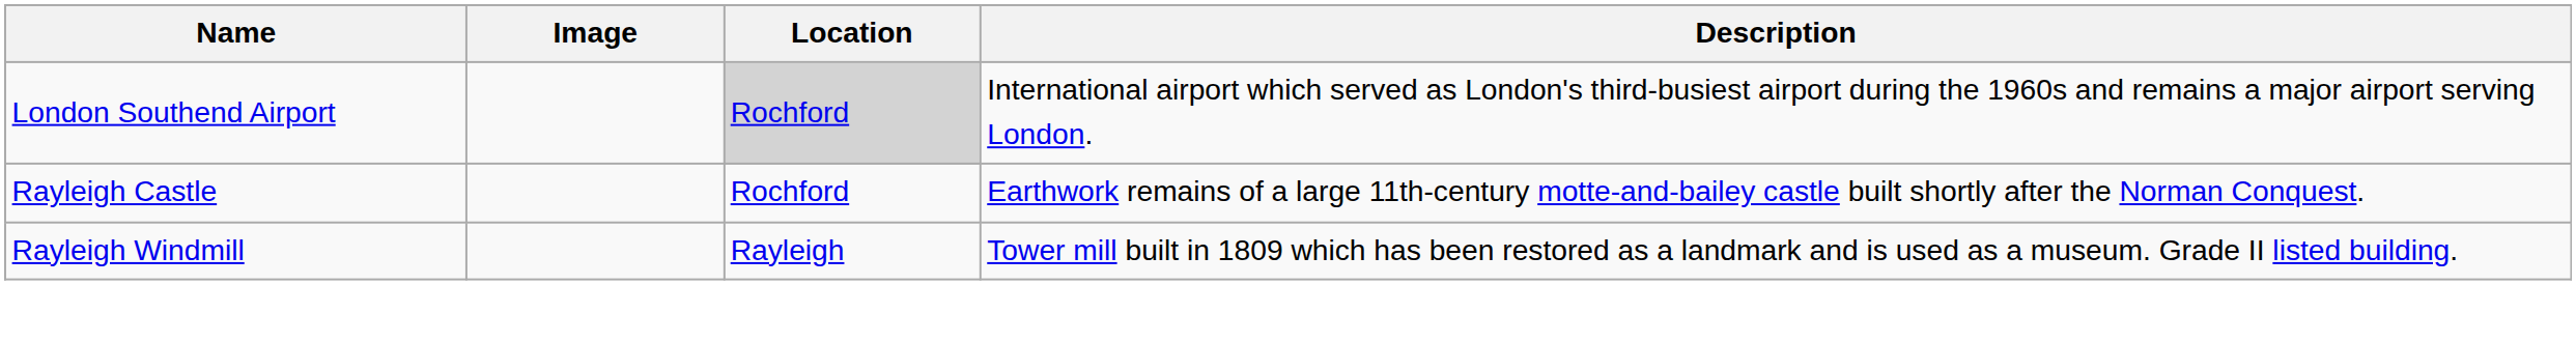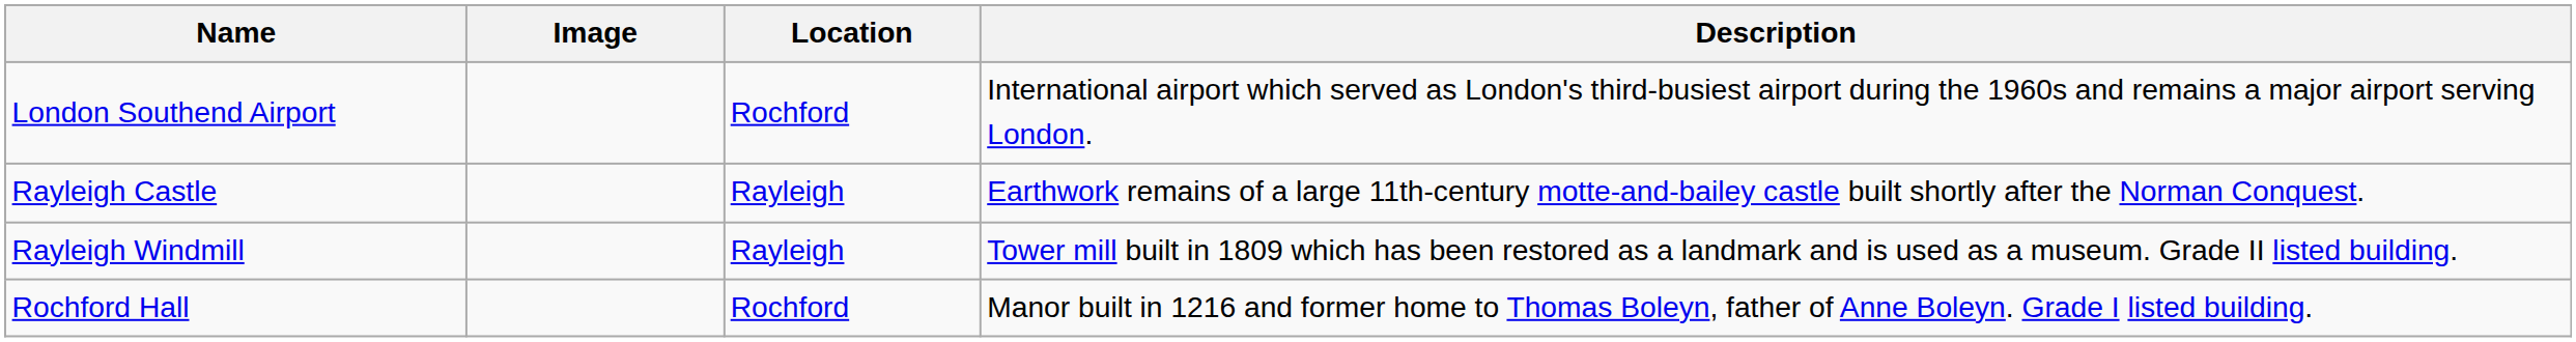 <table class="wikitable sortable" style="font-size:90%;width:100%;border:0px;text-align:left;line-height:150%;">
 <tr>
 <th width="18%">Name</th>
 <th width="10%" class="unsortable">Image</th>
 <th width="10%">Location</th>
 <th width="62%" class="unsortable">Description</th>
 </tr>
 <tr>
 <td><a href='#'>London Southend Airport</a></td>
 <td></td>
-<td style="background: lightgrey;"><a href='#'>Rochford</a></td>
+<td><a href='#'>Rochford</a></td>
 <td>International airport which served as London's third-busiest airport during the 1960s and remains a major airport serving <a href='#'>London</a>.</td>
 </tr>
 <tr>
 <td><a href='#'>Rayleigh Castle</a></td>
 <td></td>
-<td><a href='#'>Rochford</a></td>
+<td><a href='#'>Rayleigh</a></td>
 <td><a href='#'>Earthwork</a> remains of a large 11th-century <a href='#'>motte-and-bailey castle</a> built shortly after the <a href='#'>Norman Conquest</a>.</td>
 </tr>
 <tr>
 <td><a href='#'>Rayleigh Windmill</a></td>
 <td></td>
 <td><a href='#'>Rayleigh</a></td>
 <td><a href='#'>Tower mill</a> built in 1809 which has been restored as a landmark and is used as a museum. Grade II <a href='#'>listed building</a>.</td>
 </tr>
 <tr>
+<td><a href='#'>Rochford Hall</a></td>
+<td></td>
+<td><a href='#'>Rochford</a></td>
+<td>Manor built in 1216 and former home to <a href='#'>Thomas Boleyn</a>, father of <a href='#'>Anne Boleyn</a>. <a href='#'>Grade I</a> <a href='#'>listed building</a>.</td>
+</tr>
+<tr>
 </tr>
 </table>
